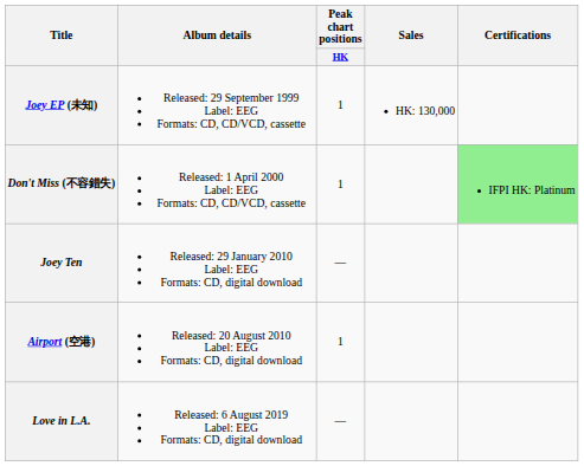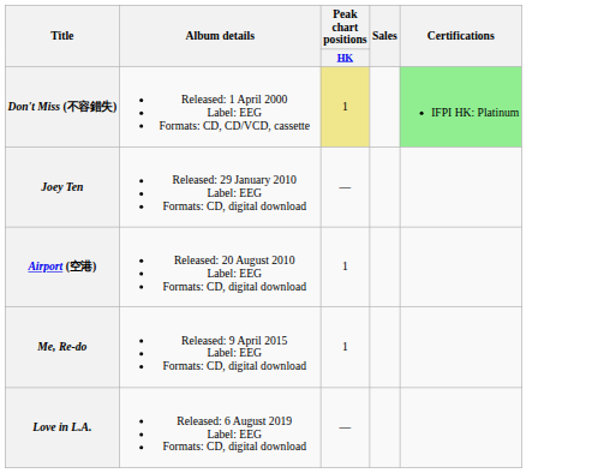 <table class="wikitable plainrowheaders" style="text-align:center;">
 <tr>
 <th rowspan="2">Title</th>
 <th rowspan="2" style="width:17em;">Album details</th>
 <th>Peak chart positions</th>
 <th rowspan="2">Sales</th>
 <th rowspan="2">Certifications</th>
 </tr>
 <tr>
 <th scope="col" style="width:3em;font-size:90%;"><a href='#'>HK</a><br></th>
 </tr>
 <tr>
-<th scope="row"><em><a href='#'>Joey EP</a></em> (未知)</th>
-<td><br><ul><li>Released: 29 September 1999</li><li>Label: EEG</li><li>Formats: CD, CD/VCD, cassette</li></ul></td>
-<td>1</td>
-<td><br><ul><li>HK: 130,000</li></ul></td>
-<td align="center"></td>
-</tr>
-<tr>
 <th scope="row"><em>Don't Miss</em> (不容錯失)</th>
 <td><br><ul><li>Released: 1 April 2000</li><li>Label: EEG</li><li>Formats: CD, CD/VCD, cassette</li></ul></td>
-<td>1</td>
+<td style="background: khaki;">1</td>
 <td></td>
 <td align="center" style="background: lightgreen;"><br><ul><li>IFPI HK: Platinum</li></ul></td>
 </tr>
 <tr>
 <th scope="row"><em>Joey Ten</em></th>
 <td><br><ul><li>Released: 29 January 2010</li><li>Label: EEG</li><li>Formats: CD, digital download</li></ul></td>
 <td>—</td>
 <td></td>
 <td align="center"></td>
 </tr>
 <tr>
 <th scope="row"><em><a href='#'>Airport</a></em> (空港)</th>
 <td><br><ul><li>Released: 20 August 2010</li><li>Label: EEG</li><li>Formats: CD, digital download</li></ul></td>
 <td>1</td>
 <td></td>
 <td align="center"></td>
 </tr>
 <tr>
+<th scope="row"><em>Me, Re-do</em></th>
+<td><br><ul><li>Released: 9 April 2015</li><li>Label: EEG</li><li>Formats: CD, digital download</li></ul></td>
+<td>1</td>
+<td></td>
+<td align="center"></td>
+</tr>
+<tr>
 <th scope="row"><em>Love in L.A.</em></th>
 <td><br><ul><li>Released: 6 August 2019</li><li>Label: EEG</li><li>Formats: CD, digital download</li></ul></td>
 <td>—</td>
 <td></td>
 <td align="center"></td>
 </tr>
 </table>
